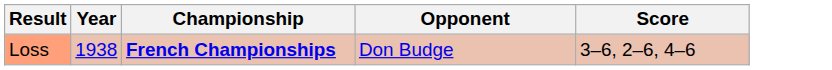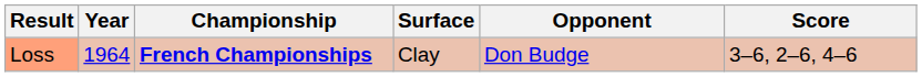 <table class="wikitable">
 <tr>
 <th style="width:45px">Result</th>
 <th style="width:30px">Year</th>
 <th style="width:190px">Championship</th>
+<th style="width:50px">Surface</th>
 <th style="width:180px">Opponent</th>
 <th style="width:140px" class="unsortable">Score</th>
 </tr>
 <tr style="background:#ebc2af;">
 <td style="background:#ffa07a;">Loss</td>
-<td><a href='#'>1938</a></td>
+<td><a href='#'>1964</a></td>
 <td><strong><a href='#'>French Championships</a></strong></td>
+<td>Clay</td>
 <td> <a href='#'>Don Budge</a></td>
 <td>3–6, 2–6, 4–6</td>
 </tr>
 </table>
